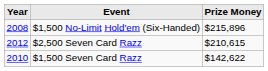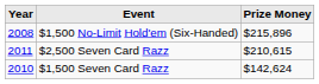 <table class="wikitable">
 <tr>
 <th style="background: #E9E9E9;">Year</th>
 <th style="background: #E9E9E9;">Event</th>
 <th style="background: #E9E9E9;">Prize Money</th>
 </tr>
 <tr>
 <td><a href='#'>2008</a></td>
 <td>$1,500 <a href='#'>No-Limit</a> <a href='#'>Hold'em</a> (Six-Handed)</td>
 <td>$215,896</td>
 </tr>
 <tr>
-<td><a href='#'>2012</a></td>
+<td><a href='#'>2011</a></td>
 <td>$2,500 Seven Card <a href='#'>Razz</a></td>
 <td>$210,615</td>
 </tr>
 <tr>
 <td><a href='#'>2010</a></td>
 <td>$1,500 Seven Card <a href='#'>Razz</a></td>
-<td>$142,622</td>
+<td>$142,624</td>
 </tr>
 </table>
